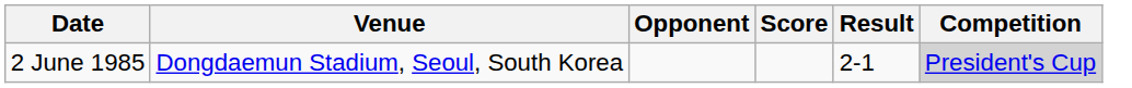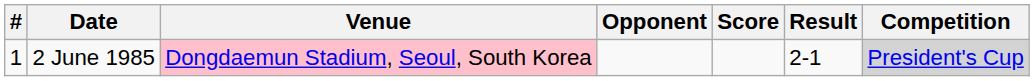 <table class="wikitable">
 <tr>
+<th>#</th>
 <th>Date</th>
 <th>Venue</th>
 <th>Opponent</th>
 <th>Score</th>
 <th>Result</th>
 <th>Competition</th>
 </tr>
 <tr>
+<td>1</td>
 <td>2 June 1985</td>
-<td><a href='#'>Dongdaemun Stadium</a>, <a href='#'>Seoul</a>, South Korea</td>
+<td style="background: pink;"><a href='#'>Dongdaemun Stadium</a>, <a href='#'>Seoul</a>, South Korea</td>
 <td></td>
 <td></td>
 <td>2-1</td>
 <td style="background: lightgrey;"><a href='#'>President's Cup</a></td>
 </tr>
 </table>
